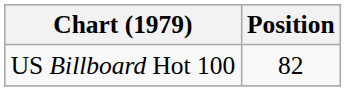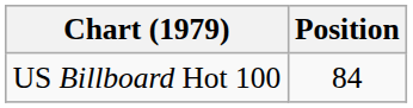 <table class="wikitable">
 <tr>
 <th align="left">Chart (1979)</th>
 <th style="text-align:center;">Position</th>
 </tr>
 <tr>
 <td>US <em>Billboard</em> Hot 100 </td>
-<td style="text-align:center;">82</td>
+<td style="text-align:center;">84</td>
 </tr>
 </table>
